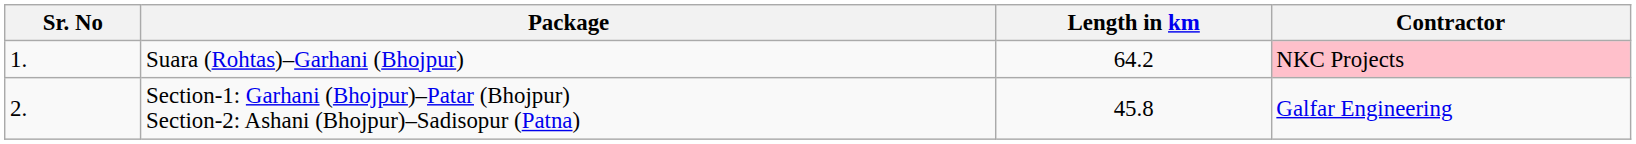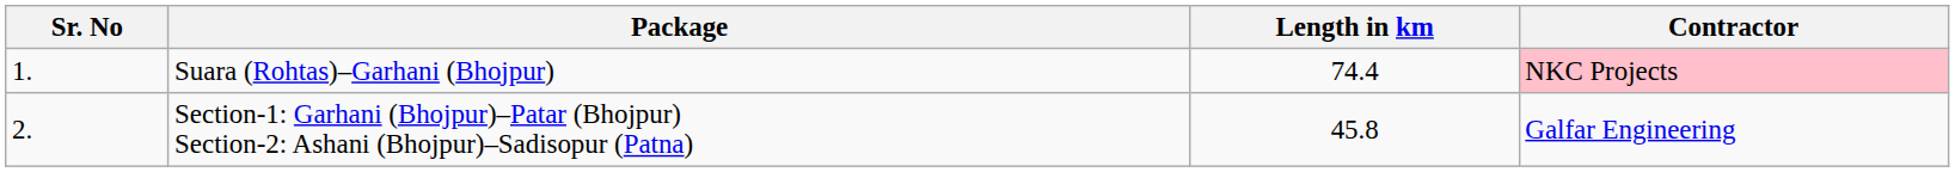 <table class=wikitable width=90%>
 <tr>
 <th>Sr.  No</th>
 <th>Package</th>
 <th>Length in <a href='#'>km</a></th>
 <th>Contractor</th>
 </tr>
 <tr>
 <td>1.</td>
 <td>Suara (<a href='#'>Rohtas</a>)–<a href='#'>Garhani</a> (<a href='#'>Bhojpur</a>)</td>
-<td style="text-align:center;">64.2</td>
+<td style="text-align:center;">74.4</td>
 <td style="background: pink;">NKC Projects</td>
 </tr>
 <tr>
 <td>2.</td>
 <td>Section-1: <a href='#'>Garhani</a> (<a href='#'>Bhojpur</a>)–<a href='#'>Patar</a> (Bhojpur)<br> Section-2: Ashani (Bhojpur)–Sadisopur (<a href='#'>Patna</a>)</td>
 <td style="text-align:center;">45.8</td>
 <td><a href='#'>Galfar Engineering</a></td>
 </tr>
 </table>
